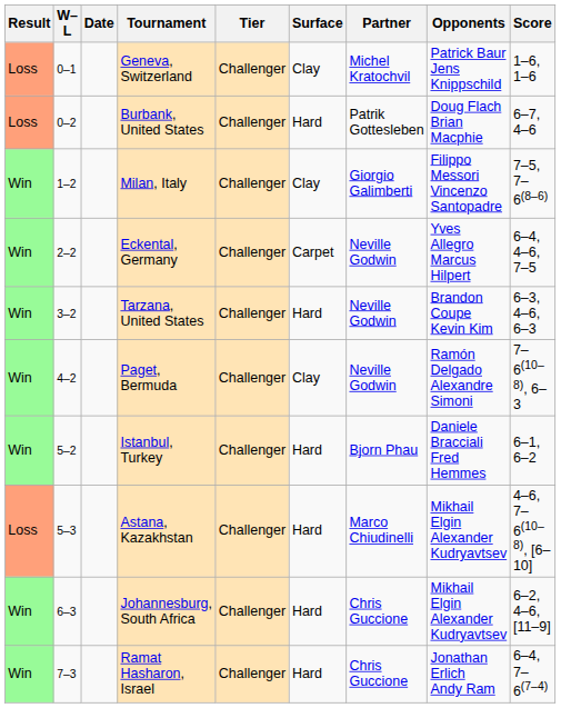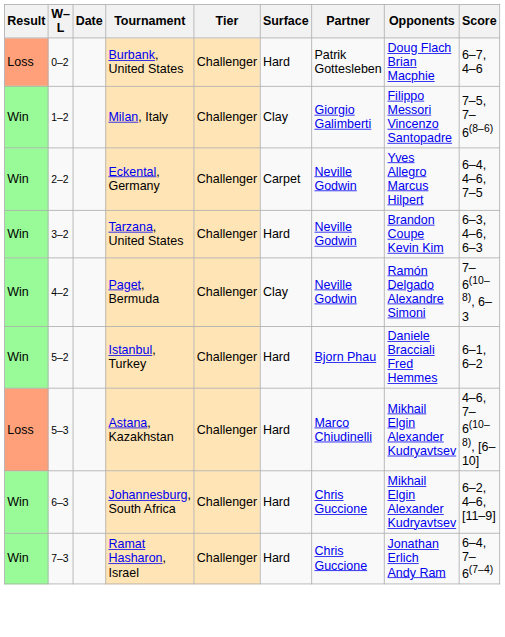 <table class="sortable wikitable">
 <tr>
 <th>Result</th>
 <th class="unsortable">W–L</th>
 <th>Date</th>
 <th>Tournament</th>
 <th>Tier</th>
 <th>Surface</th>
 <th>Partner</th>
 <th>Opponents</th>
 <th class="unsortable">Score</th>
-</tr>
-<tr>
-<td style="background:#ffa07a;">Loss</td>
-<td><small>0–1</small></td>
-<td></td>
-<td style="background:moccasin;"><a href='#'>Geneva</a>, Switzerland</td>
-<td style="background:moccasin;">Challenger</td>
-<td>Clay</td>
-<td> <a href='#'>Michel Kratochvil</a></td>
-<td> <a href='#'>Patrick Baur</a> <br>  <a href='#'>Jens Knippschild</a></td>
-<td>1–6, 1–6</td>
 </tr>
 <tr>
 <td style="background:#ffa07a;">Loss</td>
 <td><small>0–2</small></td>
 <td></td>
 <td style="background:moccasin;"><a href='#'>Burbank</a>, United States</td>
 <td style="background:moccasin;">Challenger</td>
 <td>Hard</td>
 <td> Patrik Gottesleben</td>
 <td> <a href='#'>Doug Flach</a> <br>  <a href='#'>Brian Macphie</a></td>
 <td>6–7, 4–6</td>
 </tr>
 <tr>
 <td style="background:#98fb98;">Win</td>
 <td><small>1–2</small></td>
 <td></td>
 <td style="background:moccasin;"><a href='#'>Milan</a>, Italy</td>
 <td style="background:moccasin;">Challenger</td>
 <td>Clay</td>
 <td> <a href='#'>Giorgio Galimberti</a></td>
 <td> <a href='#'>Filippo Messori</a> <br>  <a href='#'>Vincenzo Santopadre</a></td>
 <td>7–5, 7–6<sup>(8–6)</sup></td>
 </tr>
 <tr>
 <td style="background:#98fb98;">Win</td>
 <td><small>2–2</small></td>
 <td></td>
 <td style="background:moccasin;"><a href='#'>Eckental</a>, Germany</td>
 <td style="background:moccasin;">Challenger</td>
 <td>Carpet</td>
 <td> <a href='#'>Neville Godwin</a></td>
 <td> <a href='#'>Yves Allegro</a> <br>  <a href='#'>Marcus Hilpert</a></td>
 <td>6–4, 4–6, 7–5</td>
 </tr>
 <tr>
 <td style="background:#98fb98;">Win</td>
 <td><small>3–2</small></td>
 <td></td>
 <td style="background:moccasin;"><a href='#'>Tarzana</a>, United States</td>
 <td style="background:moccasin;">Challenger</td>
 <td>Hard</td>
 <td> <a href='#'>Neville Godwin</a></td>
 <td> <a href='#'>Brandon Coupe</a> <br>  <a href='#'>Kevin Kim</a></td>
 <td>6–3, 4–6, 6–3</td>
 </tr>
 <tr>
 <td style="background:#98fb98;">Win</td>
 <td><small>4–2</small></td>
 <td></td>
 <td style="background:moccasin;"><a href='#'>Paget</a>, Bermuda</td>
 <td style="background:moccasin;">Challenger</td>
 <td>Clay</td>
 <td> <a href='#'>Neville Godwin</a></td>
 <td> <a href='#'>Ramón Delgado</a> <br>  <a href='#'>Alexandre Simoni</a></td>
 <td>7–6<sup>(10–8)</sup>, 6–3</td>
 </tr>
 <tr>
 <td style="background:#98fb98;">Win</td>
 <td><small>5–2</small></td>
 <td></td>
 <td style="background:moccasin;"><a href='#'>Istanbul</a>, Turkey</td>
 <td style="background:moccasin;">Challenger</td>
 <td>Hard</td>
 <td> <a href='#'>Bjorn Phau</a></td>
 <td> <a href='#'>Daniele Bracciali</a> <br>  <a href='#'>Fred Hemmes</a></td>
 <td>6–1, 6–2</td>
 </tr>
 <tr>
 <td style="background:#ffa07a;">Loss</td>
 <td><small>5–3</small></td>
 <td></td>
 <td style="background:moccasin;"><a href='#'>Astana</a>, Kazakhstan</td>
 <td style="background:moccasin;">Challenger</td>
 <td>Hard</td>
 <td> <a href='#'>Marco Chiudinelli</a></td>
 <td> <a href='#'>Mikhail Elgin</a> <br>  <a href='#'>Alexander Kudryavtsev</a></td>
 <td>4–6, 7–6<sup>(10–8)</sup>, [6–10]</td>
 </tr>
 <tr>
 <td style="background:#98fb98;">Win</td>
 <td><small>6–3</small></td>
 <td></td>
 <td style="background:moccasin;"><a href='#'>Johannesburg</a>, South Africa</td>
 <td style="background:moccasin;">Challenger</td>
 <td>Hard</td>
 <td> <a href='#'>Chris Guccione</a></td>
 <td> <a href='#'>Mikhail Elgin</a> <br>  <a href='#'>Alexander Kudryavtsev</a></td>
 <td>6–2, 4–6, [11–9]</td>
 </tr>
 <tr>
 <td style="background:#98fb98;">Win</td>
 <td><small>7–3</small></td>
 <td></td>
 <td style="background:moccasin;"><a href='#'>Ramat Hasharon</a>, Israel</td>
 <td style="background:moccasin;">Challenger</td>
 <td>Hard</td>
 <td> <a href='#'>Chris Guccione</a></td>
 <td> <a href='#'>Jonathan Erlich</a> <br>  <a href='#'>Andy Ram</a></td>
 <td>6–4, 7–6<sup>(7–4)</sup></td>
 </tr>
 </table>
